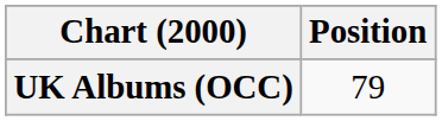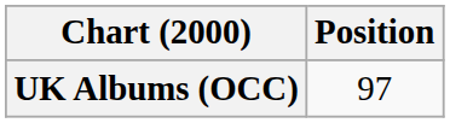 <table class="wikitable plainrowheaders" style="text-align:center">
 <tr>
 <th scope="col">Chart (2000)</th>
 <th scope="col">Position</th>
 </tr>
 <tr>
 <th scope="row">UK Albums (OCC)</th>
-<td>79</td>
+<td>97</td>
 </tr>
 </table>
